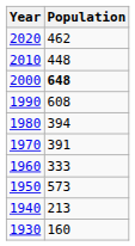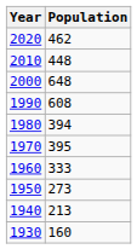 <table class="wikitable" align="right" style="margin-left: 1em">
 <tr>
 <th>Year</th>
 <th>Population</th>
 </tr>
 <tr>
 <td><a href='#'>2020</a></td>
 <td>462</td>
 </tr>
 <tr>
 <td><a href='#'>2010</a></td>
 <td>448</td>
 </tr>
 <tr>
 <td><a href='#'>2000</a></td>
-<td><strong>648</strong></td>
+<td>648</td>
 </tr>
 <tr>
 <td><a href='#'>1990</a></td>
 <td>608</td>
 </tr>
 <tr>
 <td><a href='#'>1980</a></td>
 <td>394</td>
 </tr>
 <tr>
 <td><a href='#'>1970</a></td>
-<td>391</td>
+<td>395</td>
 </tr>
 <tr>
 <td><a href='#'>1960</a></td>
 <td>333</td>
 </tr>
 <tr>
 <td><a href='#'>1950</a></td>
-<td>573</td>
+<td>273</td>
 </tr>
 <tr>
 <td><a href='#'>1940</a></td>
 <td>213</td>
 </tr>
 <tr>
 <td><a href='#'>1930</a></td>
 <td>160</td>
 </tr>
 </table>
